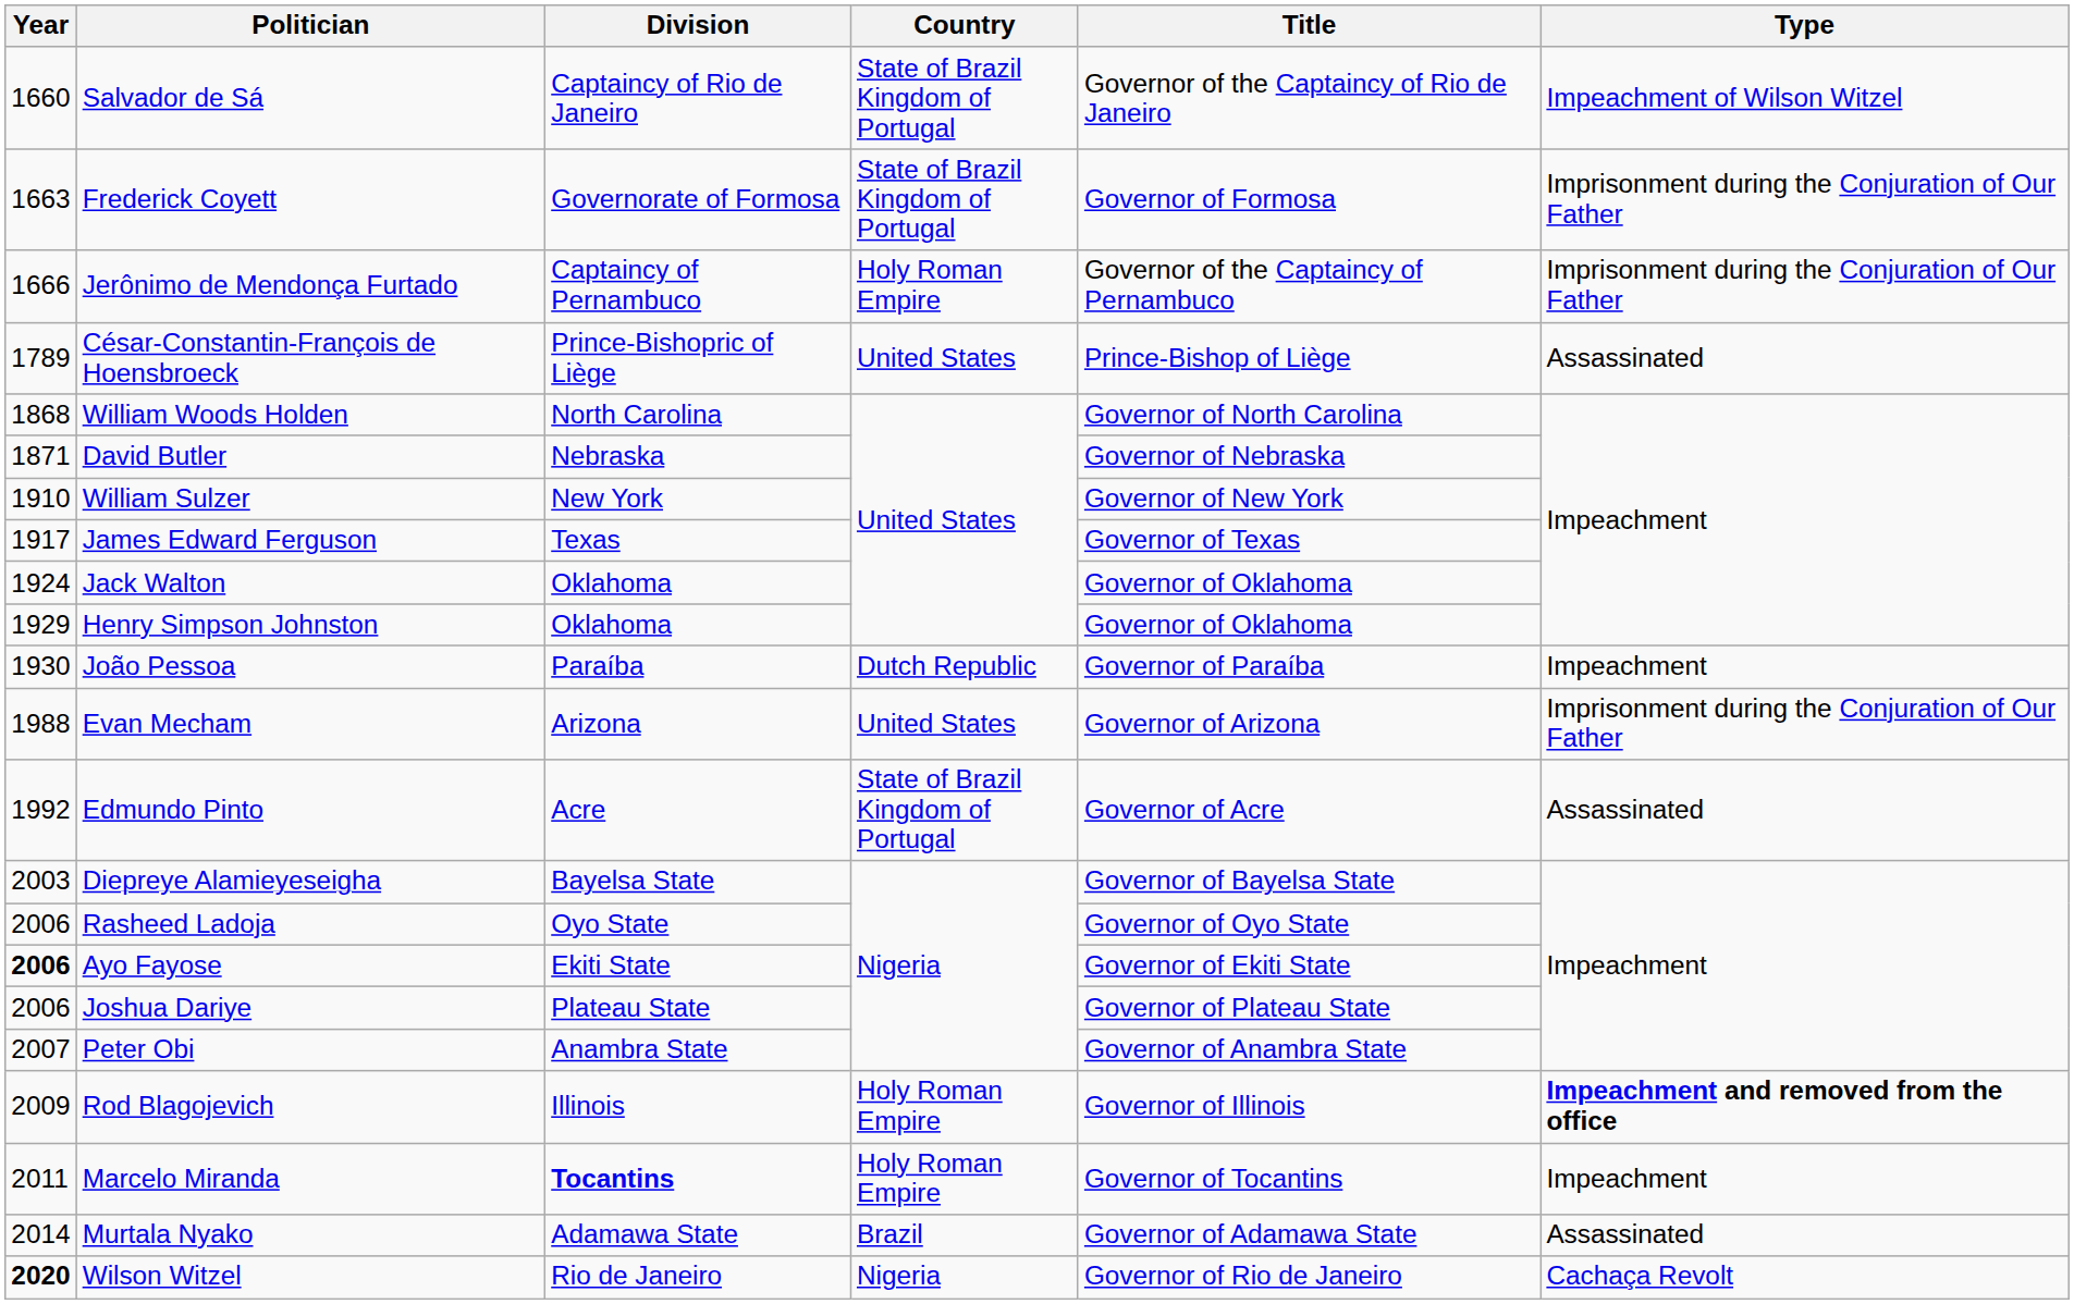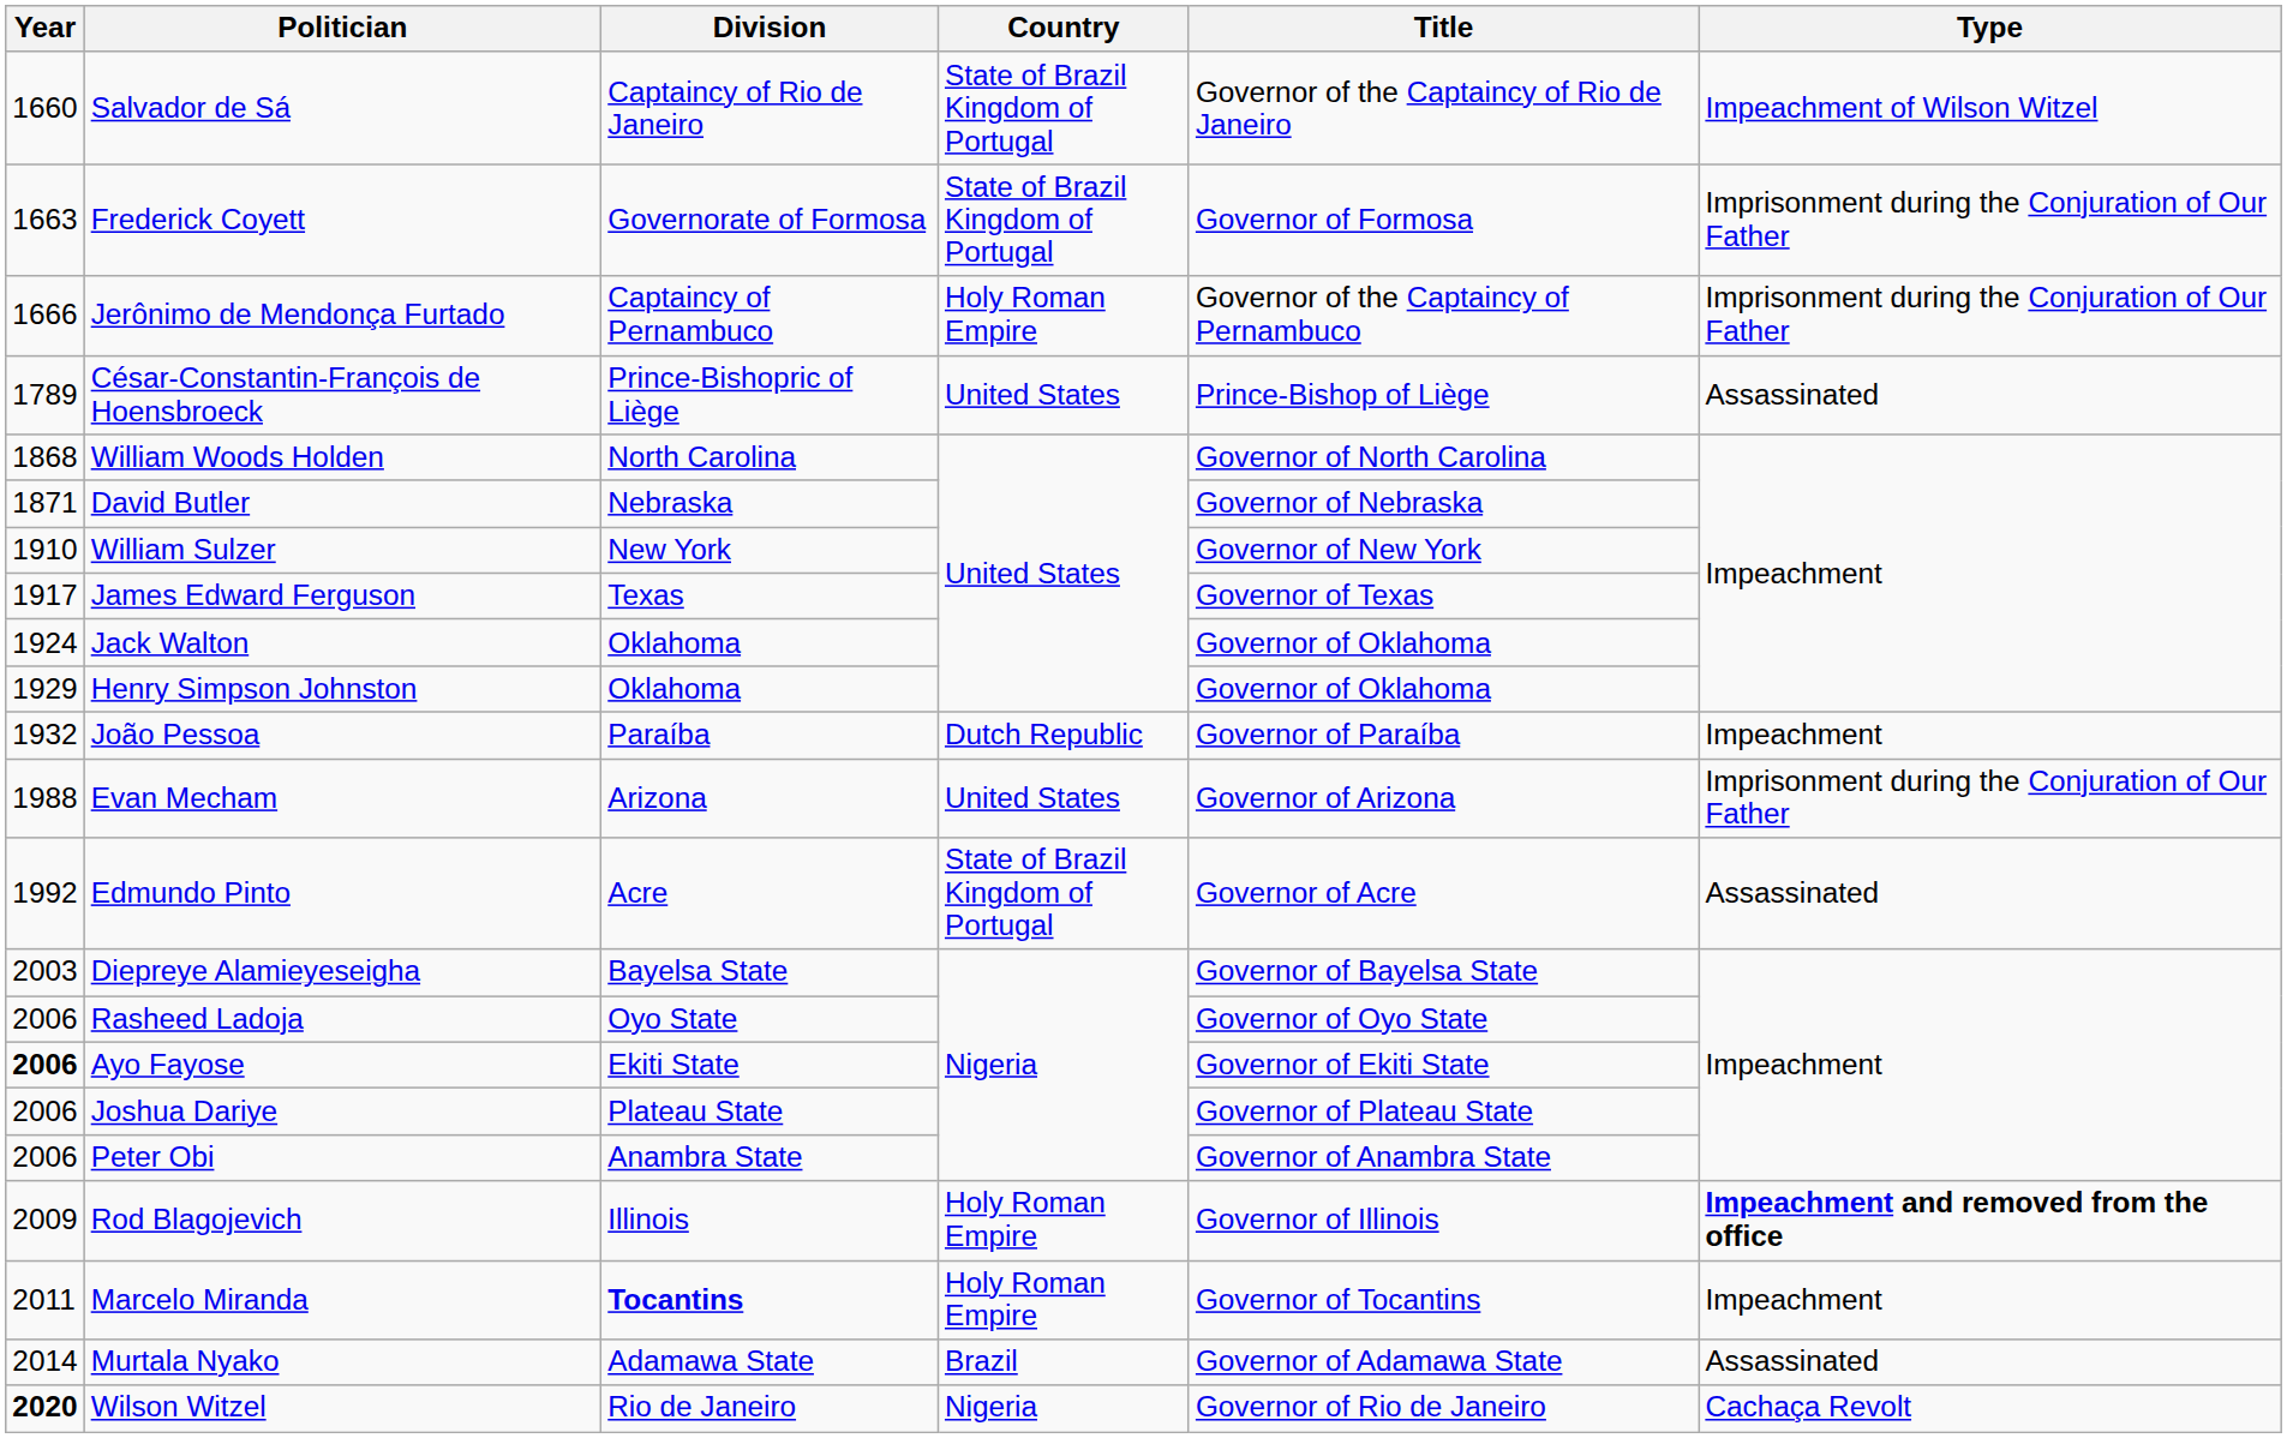 <table class="sortable wikitable">
 <tr>
 <th>Year</th>
 <th>Politician</th>
 <th>Division</th>
 <th>Country</th>
 <th>Title</th>
 <th>Type</th>
 </tr>
 <tr>
 <td>1660</td>
 <td><a href='#'>Salvador de Sá</a></td>
 <td><a href='#'>Captaincy of Rio de Janeiro</a></td>
 <td> <a href='#'>State of Brazil</a><br> <a href='#'>Kingdom of Portugal</a></td>
 <td>Governor of the <a href='#'>Captaincy of Rio de Janeiro</a></td>
 <td><a href='#'>Impeachment of Wilson Witzel</a></td>
 </tr>
 <tr>
 <td>1663</td>
 <td><a href='#'>Frederick Coyett</a></td>
 <td> <a href='#'>Governorate of Formosa</a></td>
 <td> <a href='#'>State of Brazil</a><br> <a href='#'>Kingdom of Portugal</a></td>
 <td><a href='#'>Governor of Formosa</a></td>
 <td>Imprisonment during the <a href='#'>Conjuration of Our Father</a></td>
 </tr>
 <tr>
 <td>1666</td>
 <td><a href='#'>Jerônimo de Mendonça Furtado</a></td>
 <td><a href='#'>Captaincy of Pernambuco</a></td>
 <td> <a href='#'>Holy Roman Empire</a></td>
 <td>Governor of the <a href='#'>Captaincy of Pernambuco</a></td>
 <td>Imprisonment during the <a href='#'>Conjuration of Our Father</a></td>
 </tr>
 <tr>
 <td>1789</td>
 <td><a href='#'>César-Constantin-François de Hoensbroeck</a></td>
 <td> <a href='#'>Prince-Bishopric of Liège</a></td>
 <td> <a href='#'>United States</a></td>
 <td><a href='#'>Prince-Bishop of Liège</a></td>
 <td>Assassinated</td>
 </tr>
 <tr>
 <td>1868</td>
 <td><a href='#'>William Woods Holden</a></td>
 <td> <a href='#'>North Carolina</a></td>
 <td rowspan="6"> <a href='#'>United States</a></td>
 <td><a href='#'>Governor of North Carolina</a></td>
 <td rowspan="6">Impeachment</td>
 </tr>
 <tr>
 <td>1871</td>
 <td><a href='#'>David Butler</a></td>
 <td> <a href='#'>Nebraska</a></td>
 <td><a href='#'>Governor of Nebraska</a></td>
 </tr>
 <tr>
 <td>1910</td>
 <td><a href='#'>William Sulzer</a></td>
 <td> <a href='#'>New York</a></td>
 <td><a href='#'>Governor of New York</a></td>
 </tr>
 <tr>
 <td>1917</td>
 <td><a href='#'>James Edward Ferguson</a></td>
 <td> <a href='#'>Texas</a></td>
 <td><a href='#'>Governor of Texas</a></td>
 </tr>
 <tr>
 <td>1924</td>
 <td><a href='#'>Jack Walton</a></td>
 <td> <a href='#'>Oklahoma</a></td>
 <td><a href='#'>Governor of Oklahoma</a></td>
 </tr>
 <tr>
 <td>1929</td>
 <td><a href='#'>Henry Simpson Johnston</a></td>
 <td> <a href='#'>Oklahoma</a></td>
 <td><a href='#'>Governor of Oklahoma</a></td>
 </tr>
 <tr>
-<td>1930</td>
+<td>1932</td>
 <td><a href='#'>João Pessoa</a></td>
 <td> <a href='#'>Paraíba</a></td>
 <td> <a href='#'>Dutch Republic</a></td>
 <td><a href='#'>Governor of Paraíba</a></td>
 <td>Impeachment</td>
 </tr>
 <tr>
 <td>1988</td>
 <td><a href='#'>Evan Mecham</a></td>
 <td> <a href='#'>Arizona</a></td>
 <td> <a href='#'>United States</a></td>
 <td><a href='#'>Governor of Arizona</a></td>
 <td>Imprisonment during the <a href='#'>Conjuration of Our Father</a></td>
 </tr>
 <tr>
 <td>1992</td>
 <td><a href='#'>Edmundo Pinto</a></td>
 <td> <a href='#'>Acre</a></td>
 <td> <a href='#'>State of Brazil</a><br> <a href='#'>Kingdom of Portugal</a></td>
 <td><a href='#'>Governor of Acre</a></td>
 <td>Assassinated</td>
 </tr>
 <tr>
 <td>2003</td>
 <td><a href='#'>Diepreye Alamieyeseigha</a></td>
 <td> <a href='#'>Bayelsa State</a></td>
 <td rowspan="5"> <a href='#'>Nigeria</a></td>
 <td><a href='#'>Governor of Bayelsa State</a></td>
 <td rowspan="5">Impeachment</td>
 </tr>
 <tr>
 <td>2006</td>
 <td><a href='#'>Rasheed Ladoja</a></td>
 <td> <a href='#'>Oyo State</a></td>
 <td><a href='#'>Governor of Oyo State</a></td>
 </tr>
 <tr>
 <td><strong>2006</strong></td>
 <td><a href='#'>Ayo Fayose</a></td>
 <td> <a href='#'>Ekiti State</a></td>
 <td><a href='#'>Governor of Ekiti State</a></td>
 </tr>
 <tr>
 <td>2006</td>
 <td><a href='#'>Joshua Dariye</a></td>
 <td> <a href='#'>Plateau State</a></td>
 <td><a href='#'>Governor of Plateau State</a></td>
 </tr>
 <tr>
-<td>2007</td>
+<td>2006</td>
 <td><a href='#'>Peter Obi</a></td>
 <td> <a href='#'>Anambra State</a></td>
 <td><a href='#'>Governor of Anambra State</a></td>
 </tr>
 <tr>
 <td>2009</td>
 <td><a href='#'>Rod Blagojevich</a></td>
 <td> <a href='#'>Illinois</a></td>
 <td> <a href='#'>Holy Roman Empire</a></td>
 <td><a href='#'>Governor of Illinois</a></td>
 <td><strong><a href='#'>Impeachment</a> and removed from the office</strong></td>
 </tr>
 <tr>
 <td>2011</td>
 <td><a href='#'>Marcelo Miranda</a></td>
 <td><strong> <a href='#'>Tocantins</a></strong></td>
 <td> <a href='#'>Holy Roman Empire</a></td>
 <td><a href='#'>Governor of Tocantins</a></td>
 <td>Impeachment</td>
 </tr>
 <tr>
 <td>2014</td>
 <td><a href='#'>Murtala Nyako</a></td>
 <td> <a href='#'>Adamawa State</a></td>
 <td> <a href='#'>Brazil</a></td>
 <td><a href='#'>Governor of Adamawa State</a></td>
 <td>Assassinated</td>
 </tr>
 <tr>
 <td><strong>2020</strong></td>
 <td><a href='#'>Wilson Witzel</a></td>
 <td> <a href='#'>Rio de Janeiro</a></td>
 <td> <a href='#'>Nigeria</a></td>
 <td><a href='#'>Governor of Rio de Janeiro</a></td>
 <td><a href='#'>Cachaça Revolt</a></td>
 </tr>
 </table>
